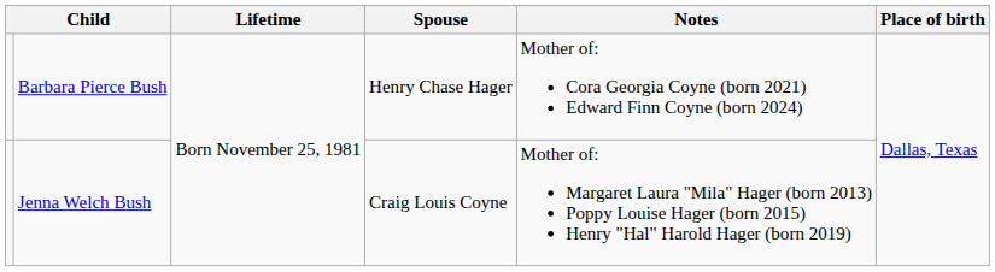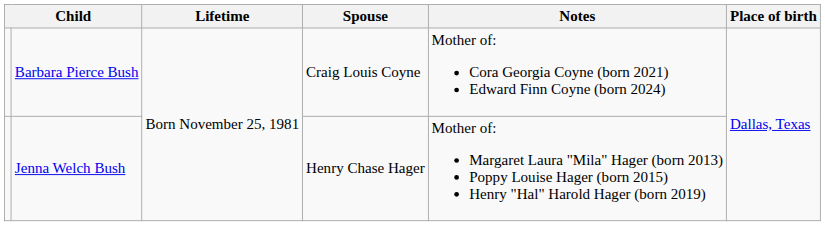 <table class="wikitable">
 <tr>
 <th colspan="2">Child</th>
 <th>Lifetime</th>
 <th>Spouse</th>
 <th>Notes</th>
 <th>Place of birth</th>
 </tr>
 <tr>
 <td></td>
 <td><a href='#'>Barbara Pierce Bush</a></td>
 <td rowspan="2">Born November 25, 1981</td>
-<td>Henry Chase Hager</td>
+<td>Craig Louis Coyne</td>
 <td>Mother of:<br><ul><li>Cora Georgia Coyne (born 2021)</li><li>Edward Finn Coyne (born 2024)</li></ul></td>
 <td rowspan="2"><a href='#'>Dallas, Texas</a></td>
 </tr>
 <tr>
 <td></td>
 <td><a href='#'>Jenna Welch Bush</a></td>
-<td>Craig Louis Coyne</td>
+<td>Henry Chase Hager</td>
 <td>Mother of:<br><ul><li>Margaret Laura "Mila" Hager (born 2013)</li><li>Poppy Louise Hager (born 2015)</li><li>Henry "Hal" Harold Hager (born 2019)</li></ul></td>
 </tr>
 </table>
